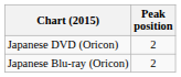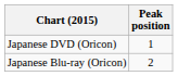 <table class="wikitable sortable">
 <tr>
 <th>Chart (2015)</th>
 <th>Peak<br>position</th>
 </tr>
 <tr>
 <td align="left">Japanese DVD (Oricon)</td>
-<td align="center">2</td>
+<td align="center">1</td>
 </tr>
 <tr>
 <td align="left">Japanese Blu-ray (Oricon)</td>
 <td align="center">2</td>
 </tr>
 </table>
